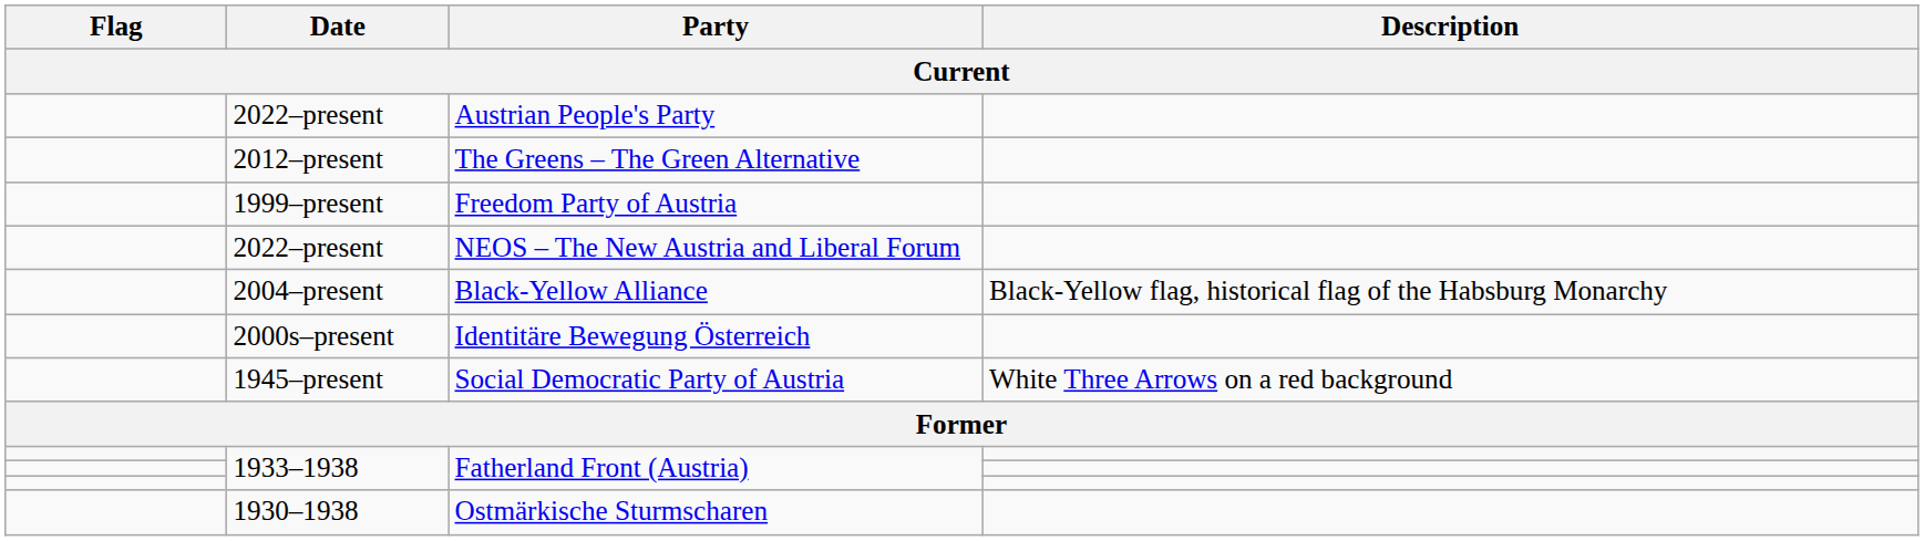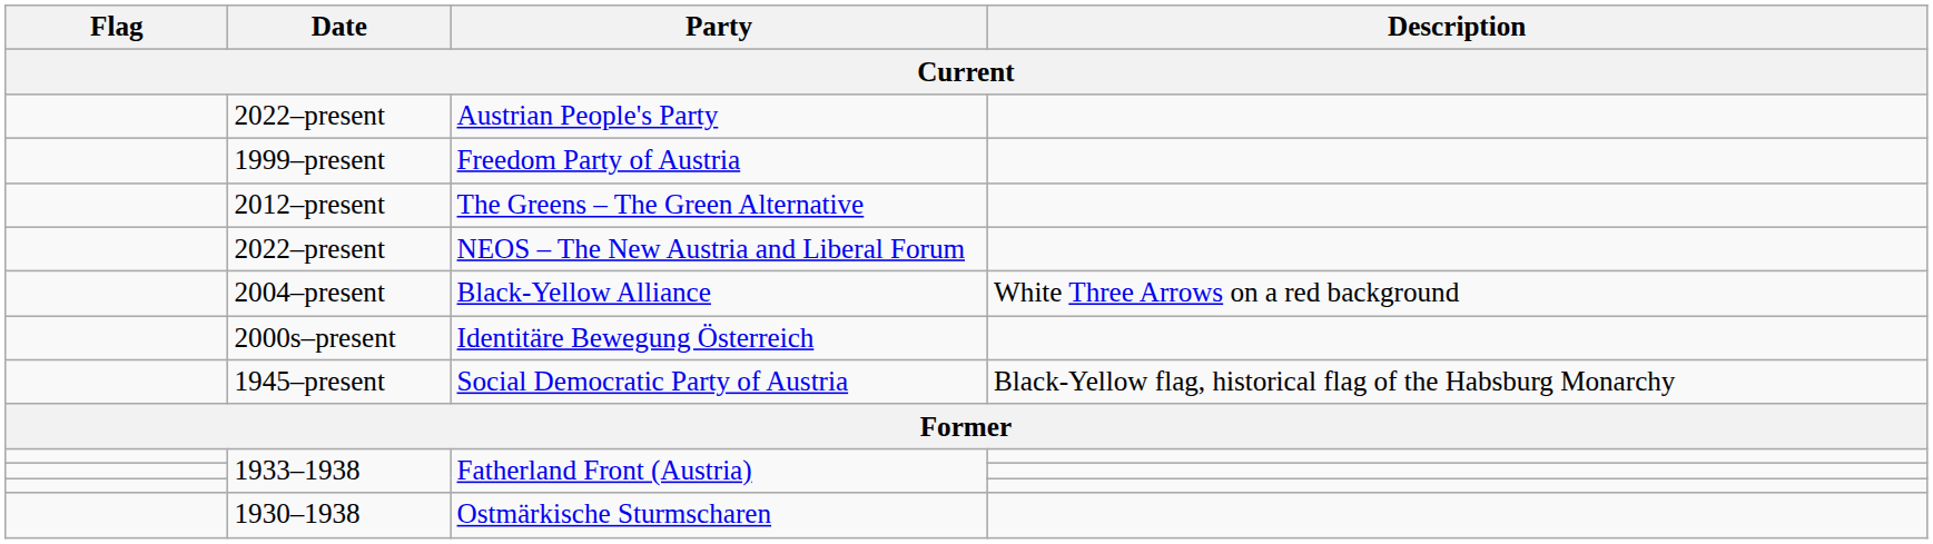 <table class="wikitable">
 <tr>
 <th scope="col" style="width:120px;">Flag</th>
 <th scope="col" style="width:120px;">Date</th>
 <th scope="col" style="width:300px;">Party</th>
 <th scope="col" style="width:530px;">Description</th>
 </tr>
 <tr>
 <th colspan="4">Current</th>
 </tr>
 <tr>
 <td></td>
 <td>2022–present</td>
 <td><a href='#'>Austrian People's Party</a></td>
 <td></td>
 </tr>
 <tr>
 <td></td>
-<td>2012–present</td>
-<td><a href='#'>The Greens – The Green Alternative</a></td>
+<td>1999–present</td>
+<td><a href='#'>Freedom Party of Austria</a></td>
 <td></td>
 </tr>
 <tr>
 <td></td>
-<td>1999–present</td>
-<td><a href='#'>Freedom Party of Austria</a></td>
+<td>2012–present</td>
+<td><a href='#'>The Greens – The Green Alternative</a></td>
 <td></td>
 </tr>
 <tr>
 <td></td>
 <td>2022–present</td>
 <td><a href='#'>NEOS – The New Austria and Liberal Forum</a></td>
 <td></td>
 </tr>
 <tr>
 <td></td>
 <td>2004–present</td>
 <td><a href='#'>Black-Yellow Alliance</a></td>
-<td>Black-Yellow flag, historical flag of the Habsburg Monarchy</td>
+<td>White <a href='#'>Three Arrows</a> on a red background</td>
 </tr>
 <tr>
 <td></td>
 <td>2000s–present</td>
 <td><a href='#'>Identitäre Bewegung Österreich</a></td>
 <td></td>
 </tr>
 <tr>
 <td></td>
 <td>1945–present</td>
 <td><a href='#'>Social Democratic Party of Austria</a></td>
-<td>White <a href='#'>Three Arrows</a> on a red background</td>
+<td>Black-Yellow flag, historical flag of the Habsburg Monarchy</td>
 </tr>
 <tr>
 <th colspan="4">Former</th>
 </tr>
 <tr>
 <td></td>
 <td rowspan="3">1933–1938</td>
 <td rowspan="3"><a href='#'>Fatherland Front (Austria)</a></td>
 <td></td>
 </tr>
 <tr>
 <td></td>
 <td></td>
 </tr>
 <tr>
 <td></td>
 <td></td>
 </tr>
 <tr>
 <td></td>
 <td>1930–1938</td>
 <td><a href='#'>Ostmärkische Sturmscharen</a></td>
 <td></td>
 </tr>
 </table>
